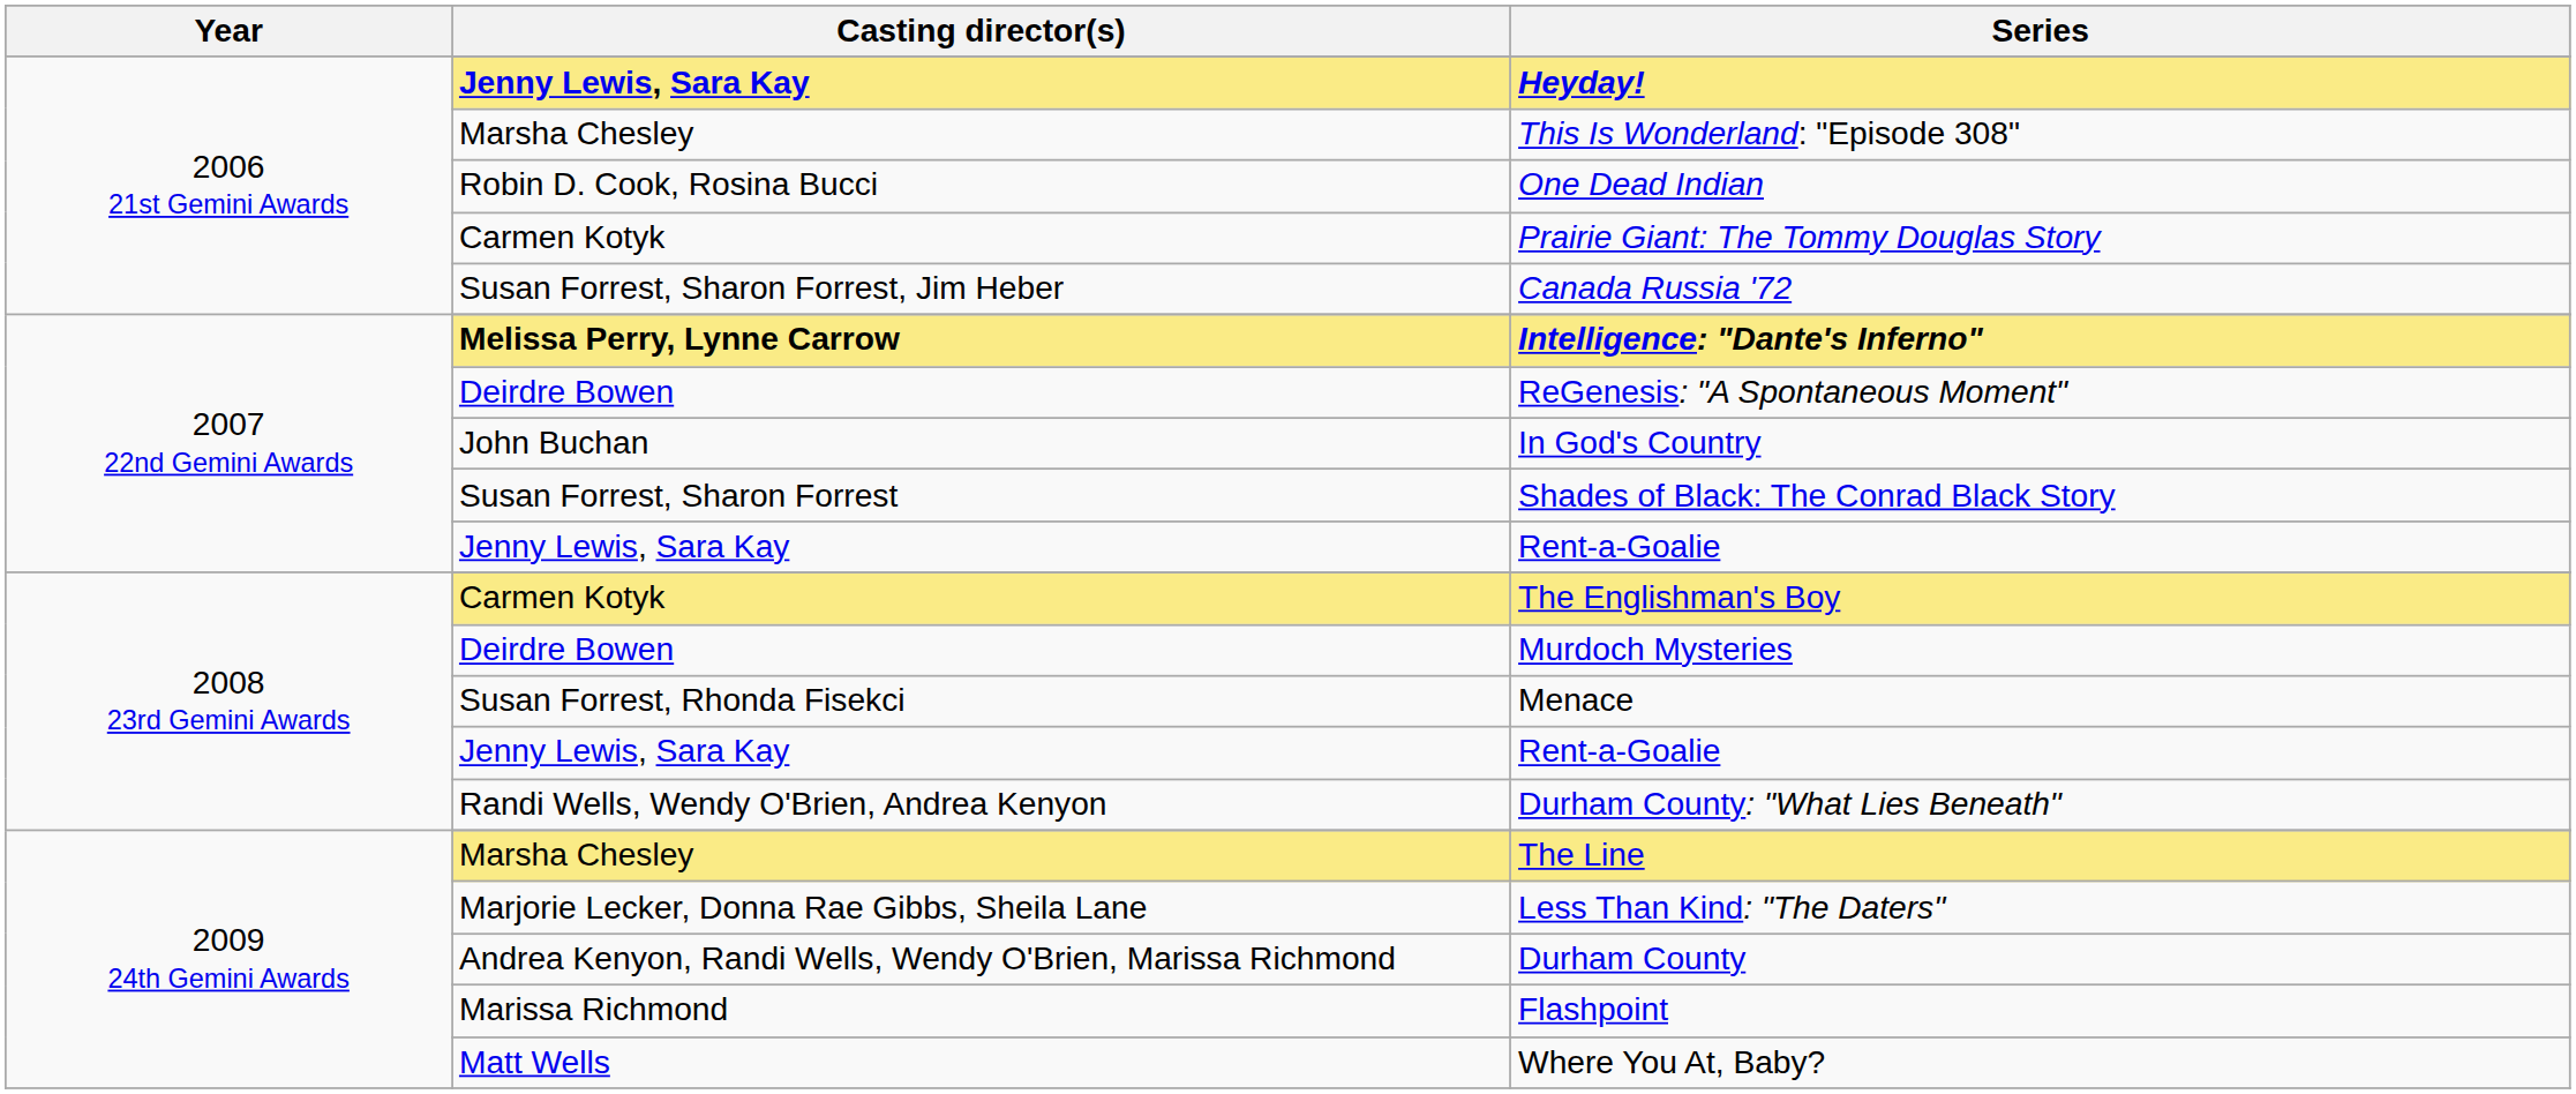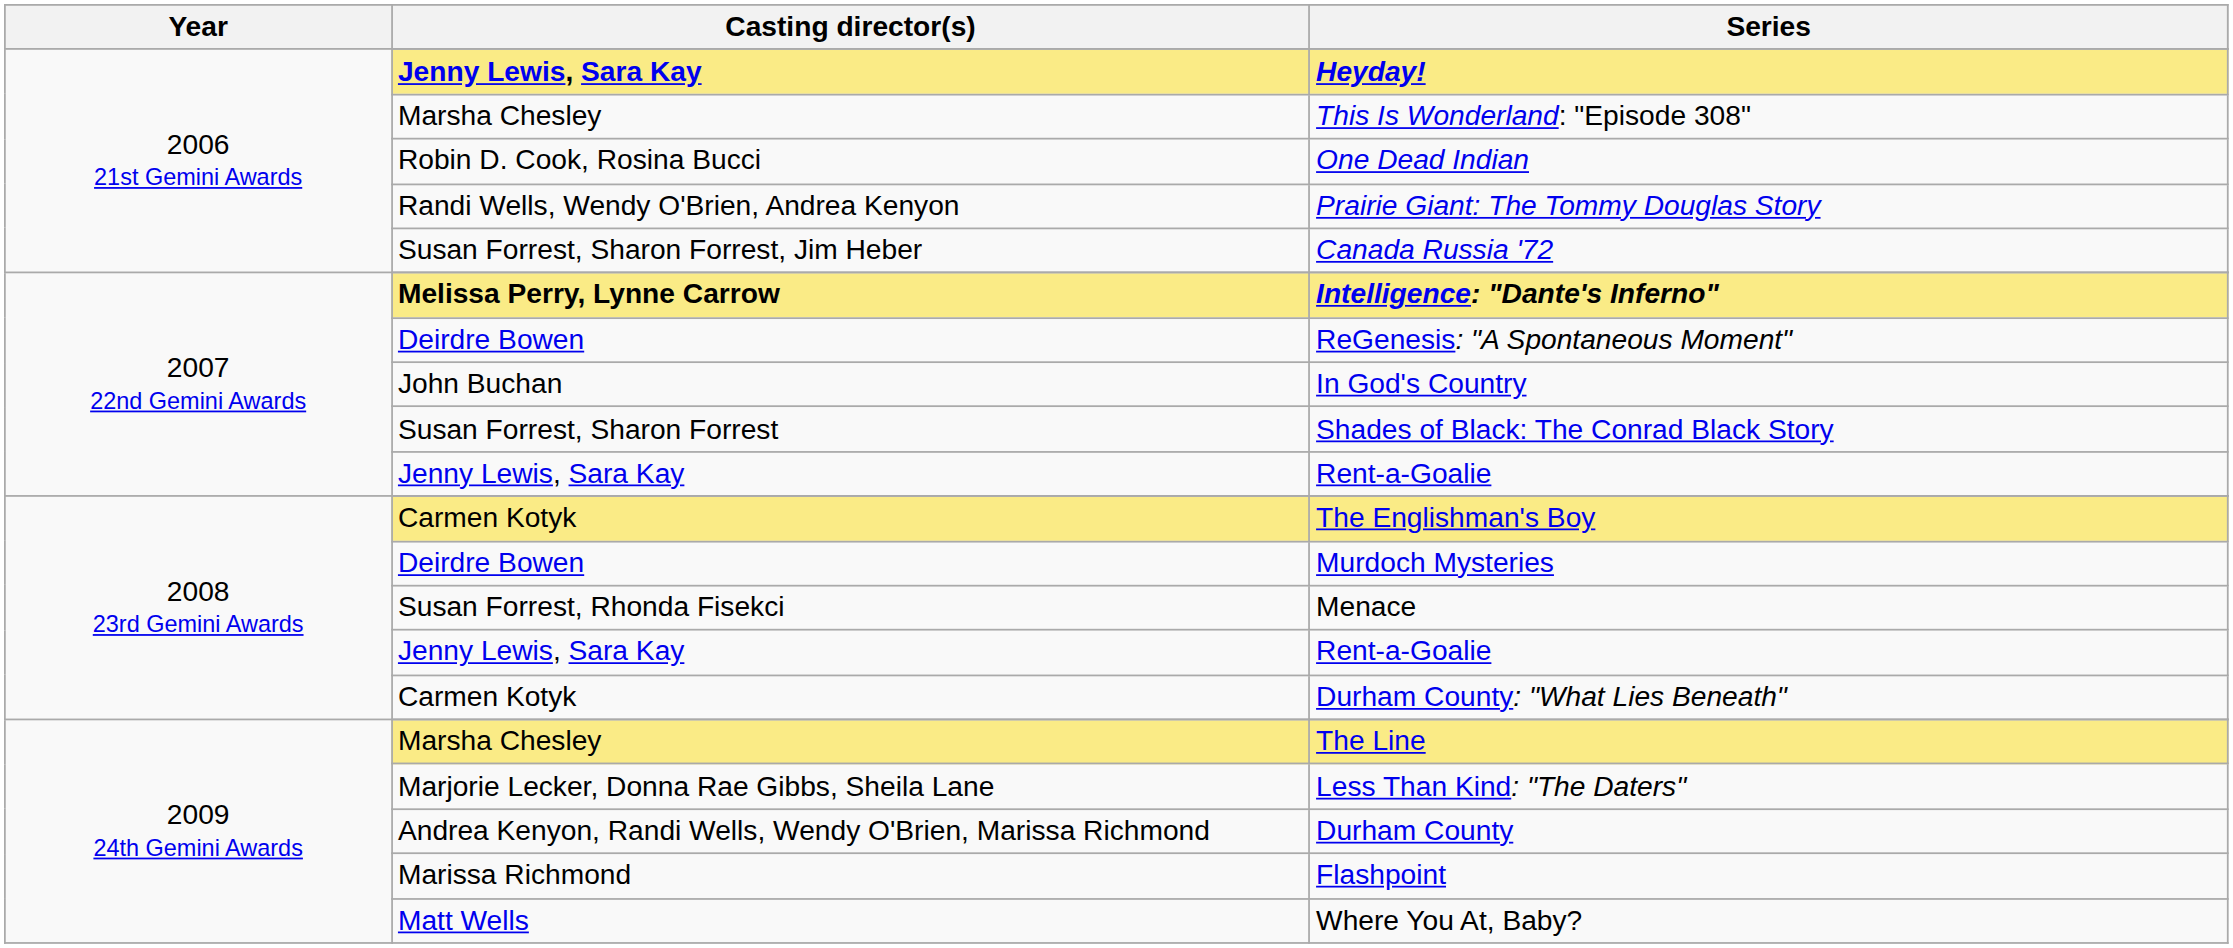 <table class="wikitable" style="width:100%;">
 <tr style="background:#bebebe;">
 <th style="width:8%;">Year</th>
 <th style="width:19%;">Casting director(s)</th>
 <th style="width:19%;">Series</th>
 </tr>
 <tr>
 <td rowspan="6" align="center">2006 <br> <small><a href='#'>21st Gemini Awards</a></small></td>
 </tr>
 <tr style="background:#FAEB86;">
 <td><strong><a href='#'>Jenny Lewis</a>, <a href='#'>Sara Kay</a></strong></td>
 <td><strong><em><a href='#'>Heyday!</a></em></strong></td>
 </tr>
 <tr>
 <td>Marsha Chesley</td>
 <td><em><a href='#'>This Is Wonderland</a></em>: "Episode 308"</td>
 </tr>
 <tr>
 <td>Robin D. Cook, Rosina Bucci</td>
 <td><em><a href='#'>One Dead Indian</a></em></td>
 </tr>
 <tr>
-<td>Carmen Kotyk</td>
+<td>Randi Wells, Wendy O'Brien, Andrea Kenyon</td>
 <td><em><a href='#'>Prairie Giant: The Tommy Douglas Story</a></em></td>
 </tr>
 <tr>
 <td>Susan Forrest, Sharon Forrest, Jim Heber</td>
 <td><em><a href='#'>Canada Russia '72</a></em></td>
 </tr>
 <tr>
 <td rowspan="6" align="center">2007 <br> <small><a href='#'>22nd Gemini Awards</a></small></td>
 </tr>
 <tr style="background:#FAEB86;">
 <td><strong>Melissa Perry, Lynne Carrow</strong></td>
 <td><strong><em><a href='#'>Intelligence</a><em>: "Dante's Inferno"<strong></td>
 </tr>
 <tr>
 <td><a href='#'>Deirdre Bowen</a></td>
 <td></em><a href='#'>ReGenesis</a><em>: "A Spontaneous Moment"</td>
 </tr>
 <tr>
 <td>John Buchan</td>
 <td></em><a href='#'>In God's Country</a><em></td>
 </tr>
 <tr>
 <td>Susan Forrest, Sharon Forrest</td>
 <td></em><a href='#'>Shades of Black: The Conrad Black Story</a><em></td>
 </tr>
 <tr>
 <td><a href='#'>Jenny Lewis</a>, <a href='#'>Sara Kay</a></td>
 <td></em><a href='#'>Rent-a-Goalie</a><em></td>
 </tr>
 <tr>
 <td rowspan="6" align="center">2008 <br> <small><a href='#'>23rd Gemini Awards</a></small></td>
 </tr>
 <tr style="background:#FAEB86;">
 <td></strong>Carmen Kotyk<strong></td>
 <td></em></strong><a href='#'>The Englishman's Boy</a><strong><em></td>
 </tr>
 <tr>
 <td><a href='#'>Deirdre Bowen</a></td>
 <td></em><a href='#'>Murdoch Mysteries</a><em></td>
 </tr>
 <tr>
 <td>Susan Forrest, Rhonda Fisekci</td>
 <td></em>Menace<em></td>
 </tr>
 <tr>
 <td><a href='#'>Jenny Lewis</a>, <a href='#'>Sara Kay</a></td>
 <td></em><a href='#'>Rent-a-Goalie</a><em></td>
 </tr>
 <tr>
-<td>Randi Wells, Wendy O'Brien, Andrea Kenyon</td>
+<td>Carmen Kotyk</td>
 <td></em><a href='#'>Durham County</a><em>: "What Lies Beneath"</td>
 </tr>
 <tr>
 <td rowspan="6" align="center">2009 <br> <small><a href='#'>24th Gemini Awards</a></small></td>
 </tr>
 <tr style="background:#FAEB86;">
 <td></strong>Marsha Chesley<strong></td>
 <td></em></strong><a href='#'>The Line</a><strong><em></td>
 </tr>
 <tr>
 <td>Marjorie Lecker, Donna Rae Gibbs, Sheila Lane</td>
 <td></em><a href='#'>Less Than Kind</a><em>: "The Daters"</td>
 </tr>
 <tr>
 <td>Andrea Kenyon, Randi Wells, Wendy O'Brien, Marissa Richmond</td>
 <td></em><a href='#'>Durham County</a><em></td>
 </tr>
 <tr>
 <td>Marissa Richmond</td>
 <td></em><a href='#'>Flashpoint</a><em></td>
 </tr>
 <tr>
 <td><a href='#'>Matt Wells</a></td>
 <td></em>Where You At, Baby?<em></td>
 </tr>
 </table>
